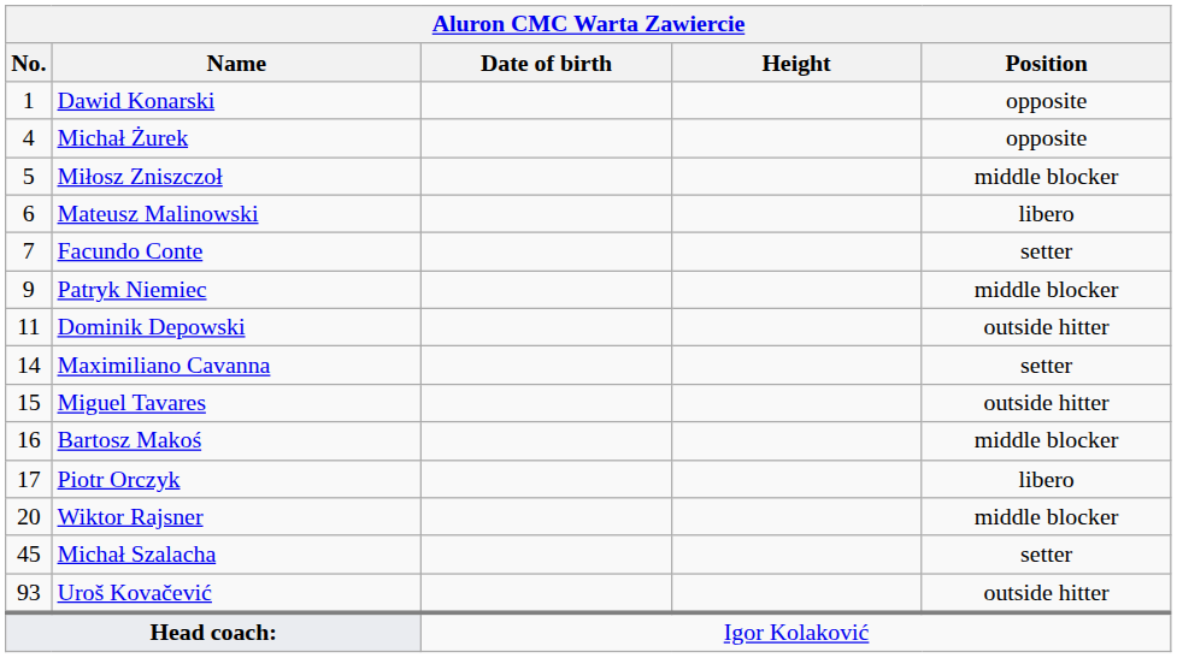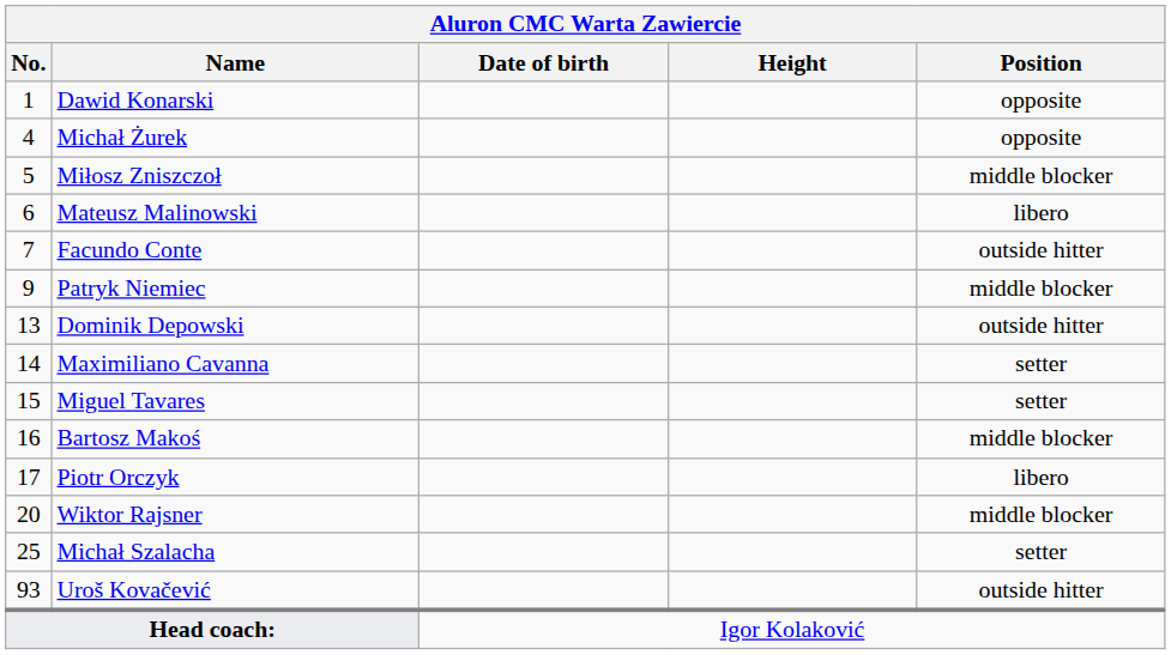 <table class="wikitable collapsible collapsed" style="font-size:100%; text-align:center">
 <tr>
 <th colspan=5 style="width:30em"><a href='#'>Aluron CMC Warta Zawiercie</a></th>
 </tr>
 <tr>
 <th>No.</th>
 <th style="width:15em">Name</th>
 <th style="width:10em">Date of birth</th>
 <th style="width:10em">Height</th>
 <th style="width:10em">Position</th>
 </tr>
 <tr>
 <td>1</td>
 <td align=left> <a href='#'>Dawid Konarski</a></td>
 <td align=right></td>
 <td></td>
 <td>opposite</td>
 </tr>
 <tr>
 <td>4</td>
 <td align=left> <a href='#'>Michał Żurek</a></td>
 <td align=right></td>
 <td></td>
 <td>opposite</td>
 </tr>
 <tr>
 <td>5</td>
 <td align=left> <a href='#'>Miłosz Zniszczoł</a></td>
 <td align=right></td>
 <td></td>
 <td>middle blocker</td>
 </tr>
 <tr>
 <td>6</td>
 <td align=left> <a href='#'>Mateusz Malinowski</a></td>
 <td align=right></td>
 <td></td>
 <td>libero</td>
 </tr>
 <tr>
 <td>7</td>
 <td align=left> <a href='#'>Facundo Conte</a></td>
 <td align=right></td>
 <td></td>
-<td>setter</td>
+<td>outside hitter</td>
 </tr>
 <tr>
 <td>9</td>
 <td align=left> <a href='#'>Patryk Niemiec</a></td>
 <td align=right></td>
 <td></td>
 <td>middle blocker</td>
 </tr>
 <tr>
-<td>11</td>
+<td>13</td>
 <td align=left> <a href='#'>Dominik Depowski</a></td>
 <td align=right></td>
 <td></td>
 <td>outside hitter</td>
 </tr>
 <tr>
 <td>14</td>
 <td align=left> <a href='#'>Maximiliano Cavanna</a></td>
 <td align=right></td>
 <td></td>
 <td>setter</td>
 </tr>
 <tr>
 <td>15</td>
 <td align=left> <a href='#'>Miguel Tavares</a></td>
 <td align=right></td>
 <td></td>
-<td>outside hitter</td>
+<td>setter</td>
 </tr>
 <tr>
 <td>16</td>
 <td align=left> <a href='#'>Bartosz Makoś</a></td>
 <td align=right></td>
 <td></td>
 <td>middle blocker</td>
 </tr>
 <tr>
 <td>17</td>
 <td align=left> <a href='#'>Piotr Orczyk</a></td>
 <td align=right></td>
 <td></td>
 <td>libero</td>
 </tr>
 <tr>
 <td>20</td>
 <td align=left> <a href='#'>Wiktor Rajsner</a></td>
 <td align=right></td>
 <td></td>
 <td>middle blocker</td>
 </tr>
 <tr>
-<td>45</td>
+<td>25</td>
 <td align=left> <a href='#'>Michał Szalacha</a></td>
 <td align=right></td>
 <td></td>
 <td>setter</td>
 </tr>
 <tr>
 <td>93</td>
 <td align=left> <a href='#'>Uroš Kovačević</a></td>
 <td align=right></td>
 <td></td>
 <td>outside hitter</td>
 </tr>
 <tr style="border-top: 3px solid grey">
 <td colspan=2 style="background:#EAECF0"><strong>Head coach:</strong></td>
 <td colspan=3> <a href='#'>Igor Kolaković</a></td>
 </tr>
 </table>
